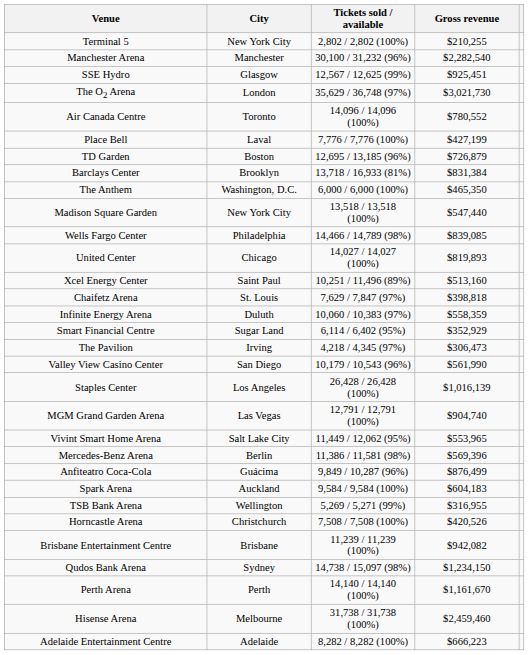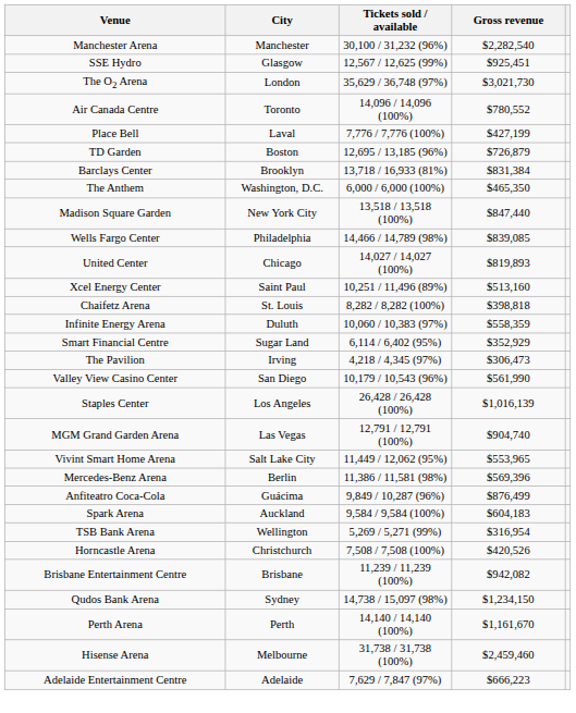 <table class="wikitable" style="text-align:center">
 <tr>
 <th style="width:300px;">Venue</th>
 <th style="width:150px;">City</th>
 <th style="width:150px;">Tickets sold / available</th>
 <th style="width:150px;">Gross revenue</th>
 <th></th>
-</tr>
-<tr>
-<td>Terminal 5</td>
-<td>New York City</td>
-<td>2,802 / 2,802 (100%)</td>
-<td>$210,255</td>
-<td></td>
 </tr>
 <tr>
 <td>Manchester Arena</td>
 <td>Manchester</td>
 <td>30,100 / 31,232 (96%)</td>
 <td>$2,282,540</td>
 <td></td>
 </tr>
 <tr>
 <td>SSE Hydro</td>
 <td>Glasgow</td>
 <td>12,567 / 12,625 (99%)</td>
 <td>$925,451</td>
 <td></td>
 </tr>
 <tr>
 <td>The O<sub>2</sub> Arena</td>
 <td>London</td>
 <td>35,629 / 36,748 (97%)</td>
 <td>$3,021,730</td>
 <td></td>
 </tr>
 <tr>
 <td>Air Canada Centre</td>
 <td>Toronto</td>
 <td>14,096 / 14,096 (100%)</td>
 <td>$780,552</td>
 <td></td>
 </tr>
 <tr>
 <td>Place Bell</td>
 <td>Laval</td>
 <td>7,776 / 7,776 (100%)</td>
 <td>$427,199</td>
 <td></td>
 </tr>
 <tr>
 <td>TD Garden</td>
 <td>Boston</td>
 <td>12,695 / 13,185 (96%)</td>
 <td>$726,879</td>
 <td></td>
 </tr>
 <tr>
 <td>Barclays Center</td>
 <td>Brooklyn</td>
 <td>13,718 / 16,933 (81%)</td>
 <td>$831,384</td>
 <td></td>
 </tr>
 <tr>
 <td>The Anthem</td>
 <td>Washington, D.C.</td>
 <td>6,000 / 6,000 (100%)</td>
 <td>$465,350</td>
 <td></td>
 </tr>
 <tr>
 <td>Madison Square Garden</td>
 <td>New York City</td>
 <td>13,518 / 13,518 (100%)</td>
-<td>$547,440</td>
+<td>$847,440</td>
 <td></td>
 </tr>
 <tr>
 <td>Wells Fargo Center</td>
 <td>Philadelphia</td>
 <td>14,466 / 14,789 (98%)</td>
 <td>$839,085</td>
 <td></td>
 </tr>
 <tr>
 <td>United Center</td>
 <td>Chicago</td>
 <td>14,027 / 14,027 (100%)</td>
 <td>$819,893</td>
 <td></td>
 </tr>
 <tr>
 <td>Xcel Energy Center</td>
 <td>Saint Paul</td>
 <td>10,251 / 11,496 (89%)</td>
 <td>$513,160</td>
 <td></td>
 </tr>
 <tr>
 <td>Chaifetz Arena</td>
 <td>St. Louis</td>
-<td>7,629 / 7,847 (97%)</td>
+<td>8,282 / 8,282 (100%)</td>
 <td>$398,818</td>
 <td></td>
 </tr>
 <tr>
 <td>Infinite Energy Arena</td>
 <td>Duluth</td>
 <td>10,060 / 10,383 (97%)</td>
 <td>$558,359</td>
 <td></td>
 </tr>
 <tr>
 <td>Smart Financial Centre</td>
 <td>Sugar Land</td>
 <td>6,114 / 6,402 (95%)</td>
 <td>$352,929</td>
 <td></td>
 </tr>
 <tr>
 <td>The Pavilion</td>
 <td>Irving</td>
 <td>4,218 / 4,345 (97%)</td>
 <td>$306,473</td>
 <td></td>
 </tr>
 <tr>
 <td>Valley View Casino Center</td>
 <td>San Diego</td>
 <td>10,179 / 10,543 (96%)</td>
 <td>$561,990</td>
 <td></td>
 </tr>
 <tr>
 <td>Staples Center</td>
 <td>Los Angeles</td>
 <td>26,428 / 26,428 (100%)</td>
 <td>$1,016,139</td>
 <td></td>
 </tr>
 <tr>
 <td>MGM Grand Garden Arena</td>
 <td>Las Vegas</td>
 <td>12,791 / 12,791 (100%)</td>
 <td>$904,740</td>
 <td></td>
 </tr>
 <tr>
 <td>Vivint Smart Home Arena</td>
 <td>Salt Lake City</td>
 <td>11,449 / 12,062 (95%)</td>
 <td>$553,965</td>
 <td></td>
 </tr>
 <tr>
 <td>Mercedes-Benz Arena</td>
 <td>Berlin</td>
 <td>11,386 / 11,581 (98%)</td>
 <td>$569,396</td>
 <td></td>
 </tr>
 <tr>
 <td>Anfiteatro Coca-Cola</td>
 <td>Guácima</td>
 <td>9,849 / 10,287 (96%)</td>
 <td>$876,499</td>
 <td></td>
 </tr>
 <tr>
 <td>Spark Arena</td>
 <td>Auckland</td>
 <td>9,584 / 9,584 (100%)</td>
 <td>$604,183</td>
 <td></td>
 </tr>
 <tr>
 <td>TSB Bank Arena</td>
 <td>Wellington</td>
 <td>5,269 / 5,271 (99%)</td>
-<td>$316,955</td>
+<td>$316,954</td>
 <td></td>
 </tr>
 <tr>
 <td>Horncastle Arena</td>
 <td>Christchurch</td>
 <td>7,508 / 7,508 (100%)</td>
 <td>$420,526</td>
 <td></td>
 </tr>
 <tr>
 <td>Brisbane Entertainment Centre</td>
 <td>Brisbane</td>
 <td>11,239 / 11,239 (100%)</td>
 <td>$942,082</td>
 <td></td>
 </tr>
 <tr>
 <td>Qudos Bank Arena</td>
 <td>Sydney</td>
 <td>14,738 / 15,097 (98%)</td>
 <td>$1,234,150</td>
 <td></td>
 </tr>
 <tr>
 <td>Perth Arena</td>
 <td>Perth</td>
 <td>14,140 / 14,140 (100%)</td>
 <td>$1,161,670</td>
 <td></td>
 </tr>
 <tr>
 <td>Hisense Arena</td>
 <td>Melbourne</td>
 <td>31,738 / 31,738 (100%)</td>
 <td>$2,459,460</td>
 <td></td>
 </tr>
 <tr>
 <td>Adelaide Entertainment Centre</td>
 <td>Adelaide</td>
-<td>8,282 / 8,282 (100%)</td>
+<td>7,629 / 7,847 (97%)</td>
 <td>$666,223</td>
 <td></td>
 </tr>
 </table>
